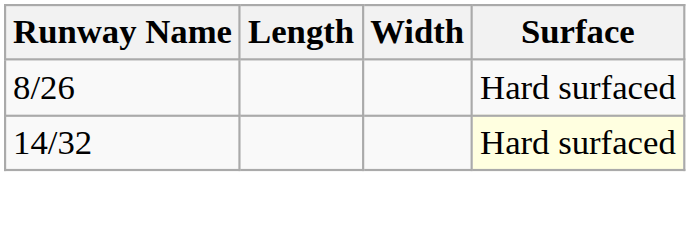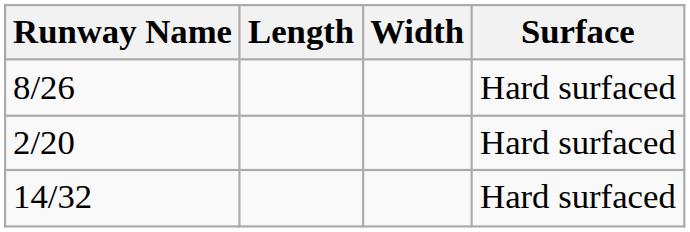 <table class="wikitable">
 <tr>
 <th>Runway Name</th>
 <th>Length</th>
 <th>Width</th>
 <th>Surface</th>
 </tr>
 <tr>
 <td>8/26</td>
 <td></td>
 <td></td>
 <td>Hard surfaced</td>
 </tr>
 <tr>
+<td>2/20</td>
+<td></td>
+<td></td>
+<td>Hard surfaced</td>
+</tr>
+<tr>
 <td>14/32</td>
 <td></td>
 <td></td>
-<td style="background: lightyellow;">Hard surfaced</td>
+<td>Hard surfaced</td>
 </tr>
 </table>
